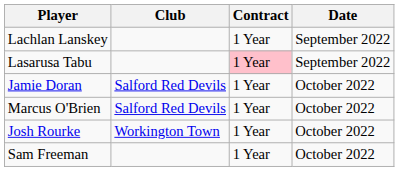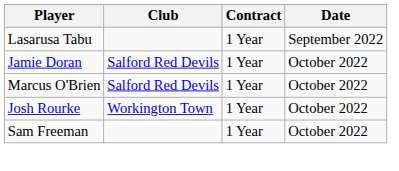 <table class="wikitable">
 <tr>
 <th>Player</th>
 <th>Club</th>
 <th>Contract</th>
 <th>Date</th>
 </tr>
 <tr>
-<td>Lachlan Lanskey</td>
+<td>Lasarusa Tabu</td>
 <td></td>
 <td>1 Year</td>
-<td>September 2022</td>
-</tr>
-<tr>
-<td>Lasarusa Tabu</td>
-<td></td>
-<td style="background: pink;">1 Year</td>
 <td>September 2022</td>
 </tr>
 <tr>
 <td><a href='#'>Jamie Doran</a></td>
 <td><a href='#'>Salford Red Devils</a></td>
 <td>1 Year</td>
 <td>October 2022</td>
 </tr>
 <tr>
 <td>Marcus O'Brien</td>
 <td><a href='#'>Salford Red Devils</a></td>
 <td>1 Year</td>
 <td>October 2022</td>
 </tr>
 <tr>
 <td><a href='#'>Josh Rourke</a></td>
 <td><a href='#'>Workington Town</a></td>
 <td>1 Year</td>
 <td>October 2022</td>
 </tr>
 <tr>
 <td>Sam Freeman</td>
 <td></td>
 <td>1 Year</td>
 <td>October 2022</td>
 </tr>
 </table>
